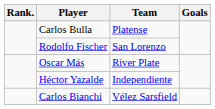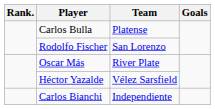 <table class="wikitable" style="text-align:">
 <tr>
 <th>Rank.</th>
 <th>Player</th>
 <th>Team</th>
 <th>Goals</th>
 </tr>
 <tr>
 <td rowspan=2></td>
 <td> Carlos Bulla</td>
 <td><a href='#'>Platense</a></td>
 <td rowspan=2></td>
 </tr>
 <tr>
 <td> <a href='#'>Rodolfo Fischer</a></td>
 <td><a href='#'>San Lorenzo</a></td>
 </tr>
 <tr>
 <td rowspan=2></td>
 <td> <a href='#'>Oscar Más</a></td>
 <td><a href='#'>River Plate</a></td>
 <td rowspan=2></td>
 </tr>
 <tr>
 <td> <a href='#'>Héctor Yazalde</a></td>
-<td><a href='#'>Independiente</a></td>
+<td><a href='#'>Vélez Sarsfield</a></td>
 </tr>
 <tr>
 <td></td>
 <td> <a href='#'>Carlos Bianchi</a></td>
-<td><a href='#'>Vélez Sarsfield</a></td>
+<td><a href='#'>Independiente</a></td>
 <td></td>
 </tr>
 </table>
